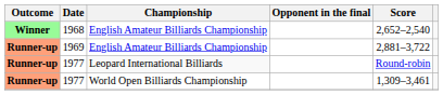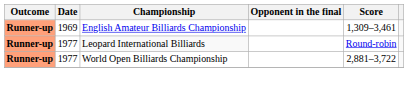 <table class="sortable wikitable plainrowheaders">
 <tr>
 <th scope="col">Outcome</th>
 <th scope="col">Date</th>
 <th scope="col">Championship</th>
 <th scope="col">Opponent in the final</th>
 <th scope="col" align="center">Score</th>
 <th scope="col"></th>
 </tr>
 <tr>
-<th scope="row" style="background:#98FB98">Winner</th>
-<td bgcolor="FFFFFF" style="text-align:center">1968</td>
-<td bgcolor="FFFFFF"><a href='#'>English Amateur Billiards Championship</a></td>
-<td bgcolor="FFFFFF"></td>
-<td bgcolor="FFFFFF" style="text-align:center">2,652–2,540</td>
-<td></td>
-</tr>
-<tr>
 <th scope="row" style="background:#ffa07a;">Runner-up</th>
 <td bgcolor="FFFFFF" style="text-align:center">1969</td>
 <td bgcolor="FFFFFF"><a href='#'>English Amateur Billiards Championship</a></td>
 <td bgcolor="FFFFFF"></td>
-<td bgcolor="FFFFFF" style="text-align:center">2,881–3,722</td>
+<td bgcolor="FFFFFF" style="text-align:center">1,309–3,461</td>
 <td></td>
 </tr>
 <tr>
 <th scope="row" style="background:#ffa07a;">Runner-up</th>
 <td bgcolor="FFFFFF" style="text-align:center">1977</td>
 <td>Leopard International Billiards</td>
 <td bgcolor="FFFFFF"></td>
 <td bgcolor="FFFFFF" style="text-align:center"><a href='#'>Round-robin</a></td>
 <td></td>
 </tr>
 <tr>
 <th scope="row" style="background:#ffa07a;">Runner-up</th>
 <td bgcolor="FFFFFF" style="text-align:center">1977</td>
 <td bgcolor="FFFFFF">World Open Billiards Championship</td>
 <td bgcolor="FFFFFF"></td>
-<td bgcolor="FFFFFF" style="text-align:center">1,309–3,461</td>
+<td bgcolor="FFFFFF" style="text-align:center">2,881–3,722</td>
 <td></td>
 </tr>
 <tr>
 </tr>
 </table>
